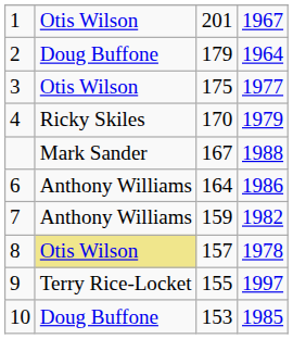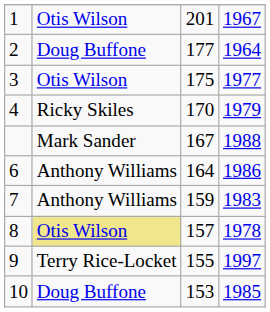 <table class="wikitable">
 <tr>
 </tr>
 <tr>
 <td>1</td>
 <td><a href='#'>Otis Wilson</a></td>
 <td>201</td>
 <td><a href='#'>1967</a></td>
 </tr>
 <tr>
 <td>2</td>
 <td><a href='#'>Doug Buffone</a></td>
-<td>179</td>
+<td>177</td>
 <td><a href='#'>1964</a></td>
 </tr>
 <tr>
 <td>3</td>
 <td><a href='#'>Otis Wilson</a></td>
 <td>175</td>
 <td><a href='#'>1977</a></td>
 </tr>
 <tr>
 <td>4</td>
 <td>Ricky Skiles</td>
 <td>170</td>
 <td><a href='#'>1979</a></td>
 </tr>
 <tr>
 <td></td>
 <td>Mark Sander</td>
 <td>167</td>
 <td><a href='#'>1988</a></td>
 </tr>
 <tr>
 <td>6</td>
 <td>Anthony Williams</td>
 <td>164</td>
 <td><a href='#'>1986</a></td>
 </tr>
 <tr>
 <td>7</td>
 <td>Anthony Williams</td>
 <td>159</td>
-<td><a href='#'>1982</a></td>
+<td><a href='#'>1983</a></td>
 </tr>
 <tr>
 <td>8</td>
 <td style="background: khaki;"><a href='#'>Otis Wilson</a></td>
 <td>157</td>
 <td><a href='#'>1978</a></td>
 </tr>
 <tr>
 <td>9</td>
 <td>Terry Rice-Locket</td>
 <td>155</td>
 <td><a href='#'>1997</a></td>
 </tr>
 <tr>
 <td>10</td>
 <td><a href='#'>Doug Buffone</a></td>
 <td>153</td>
 <td><a href='#'>1985</a></td>
 </tr>
 </table>
